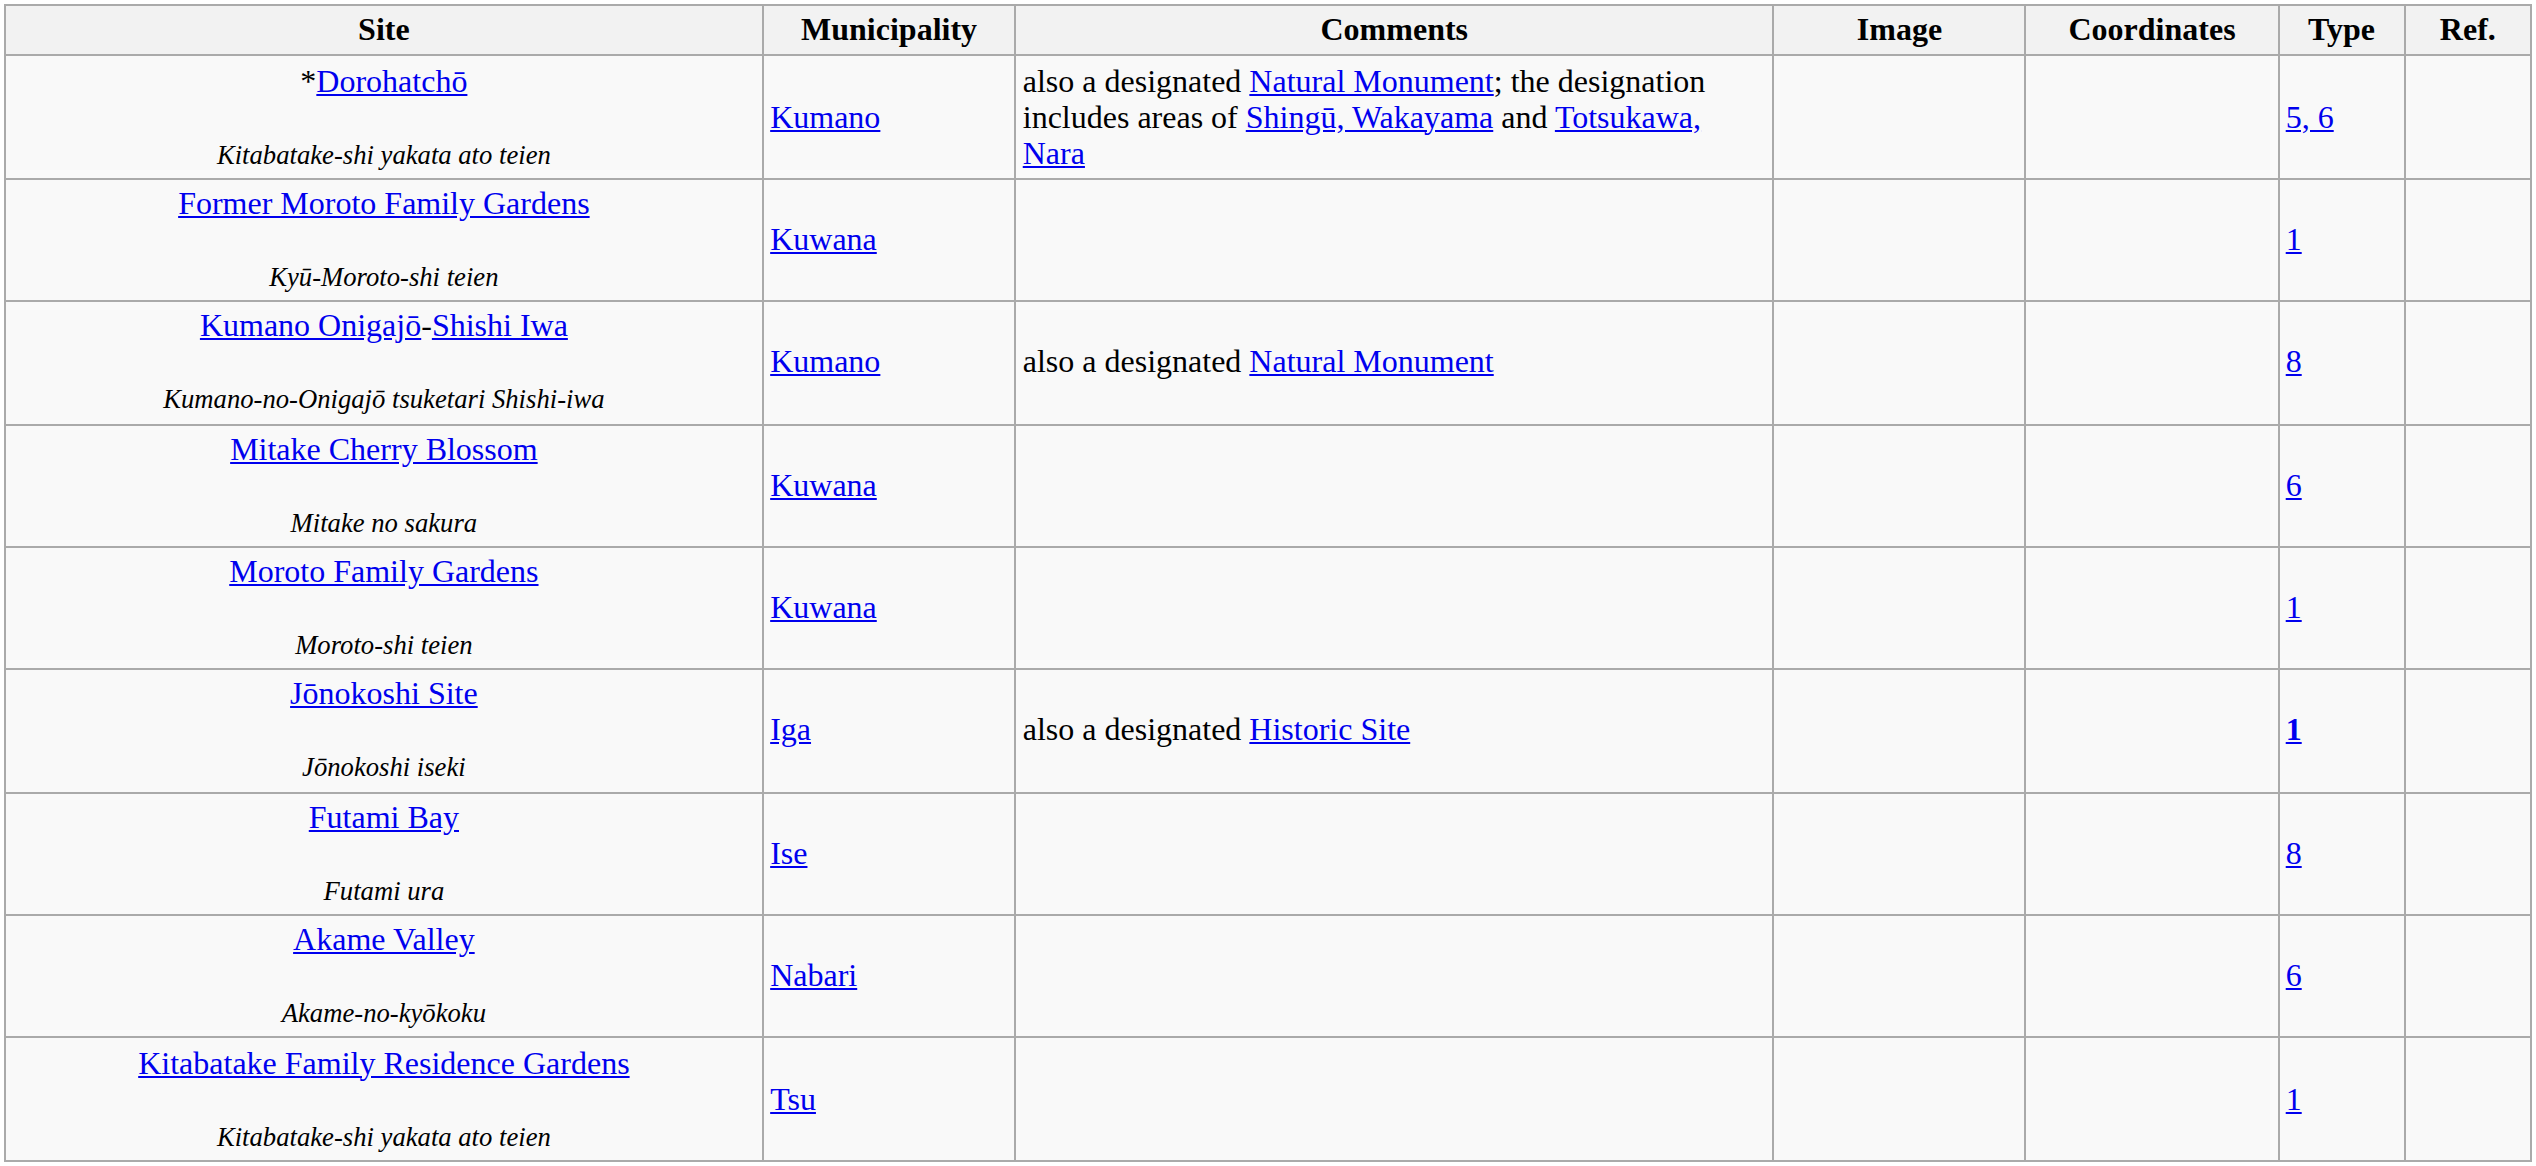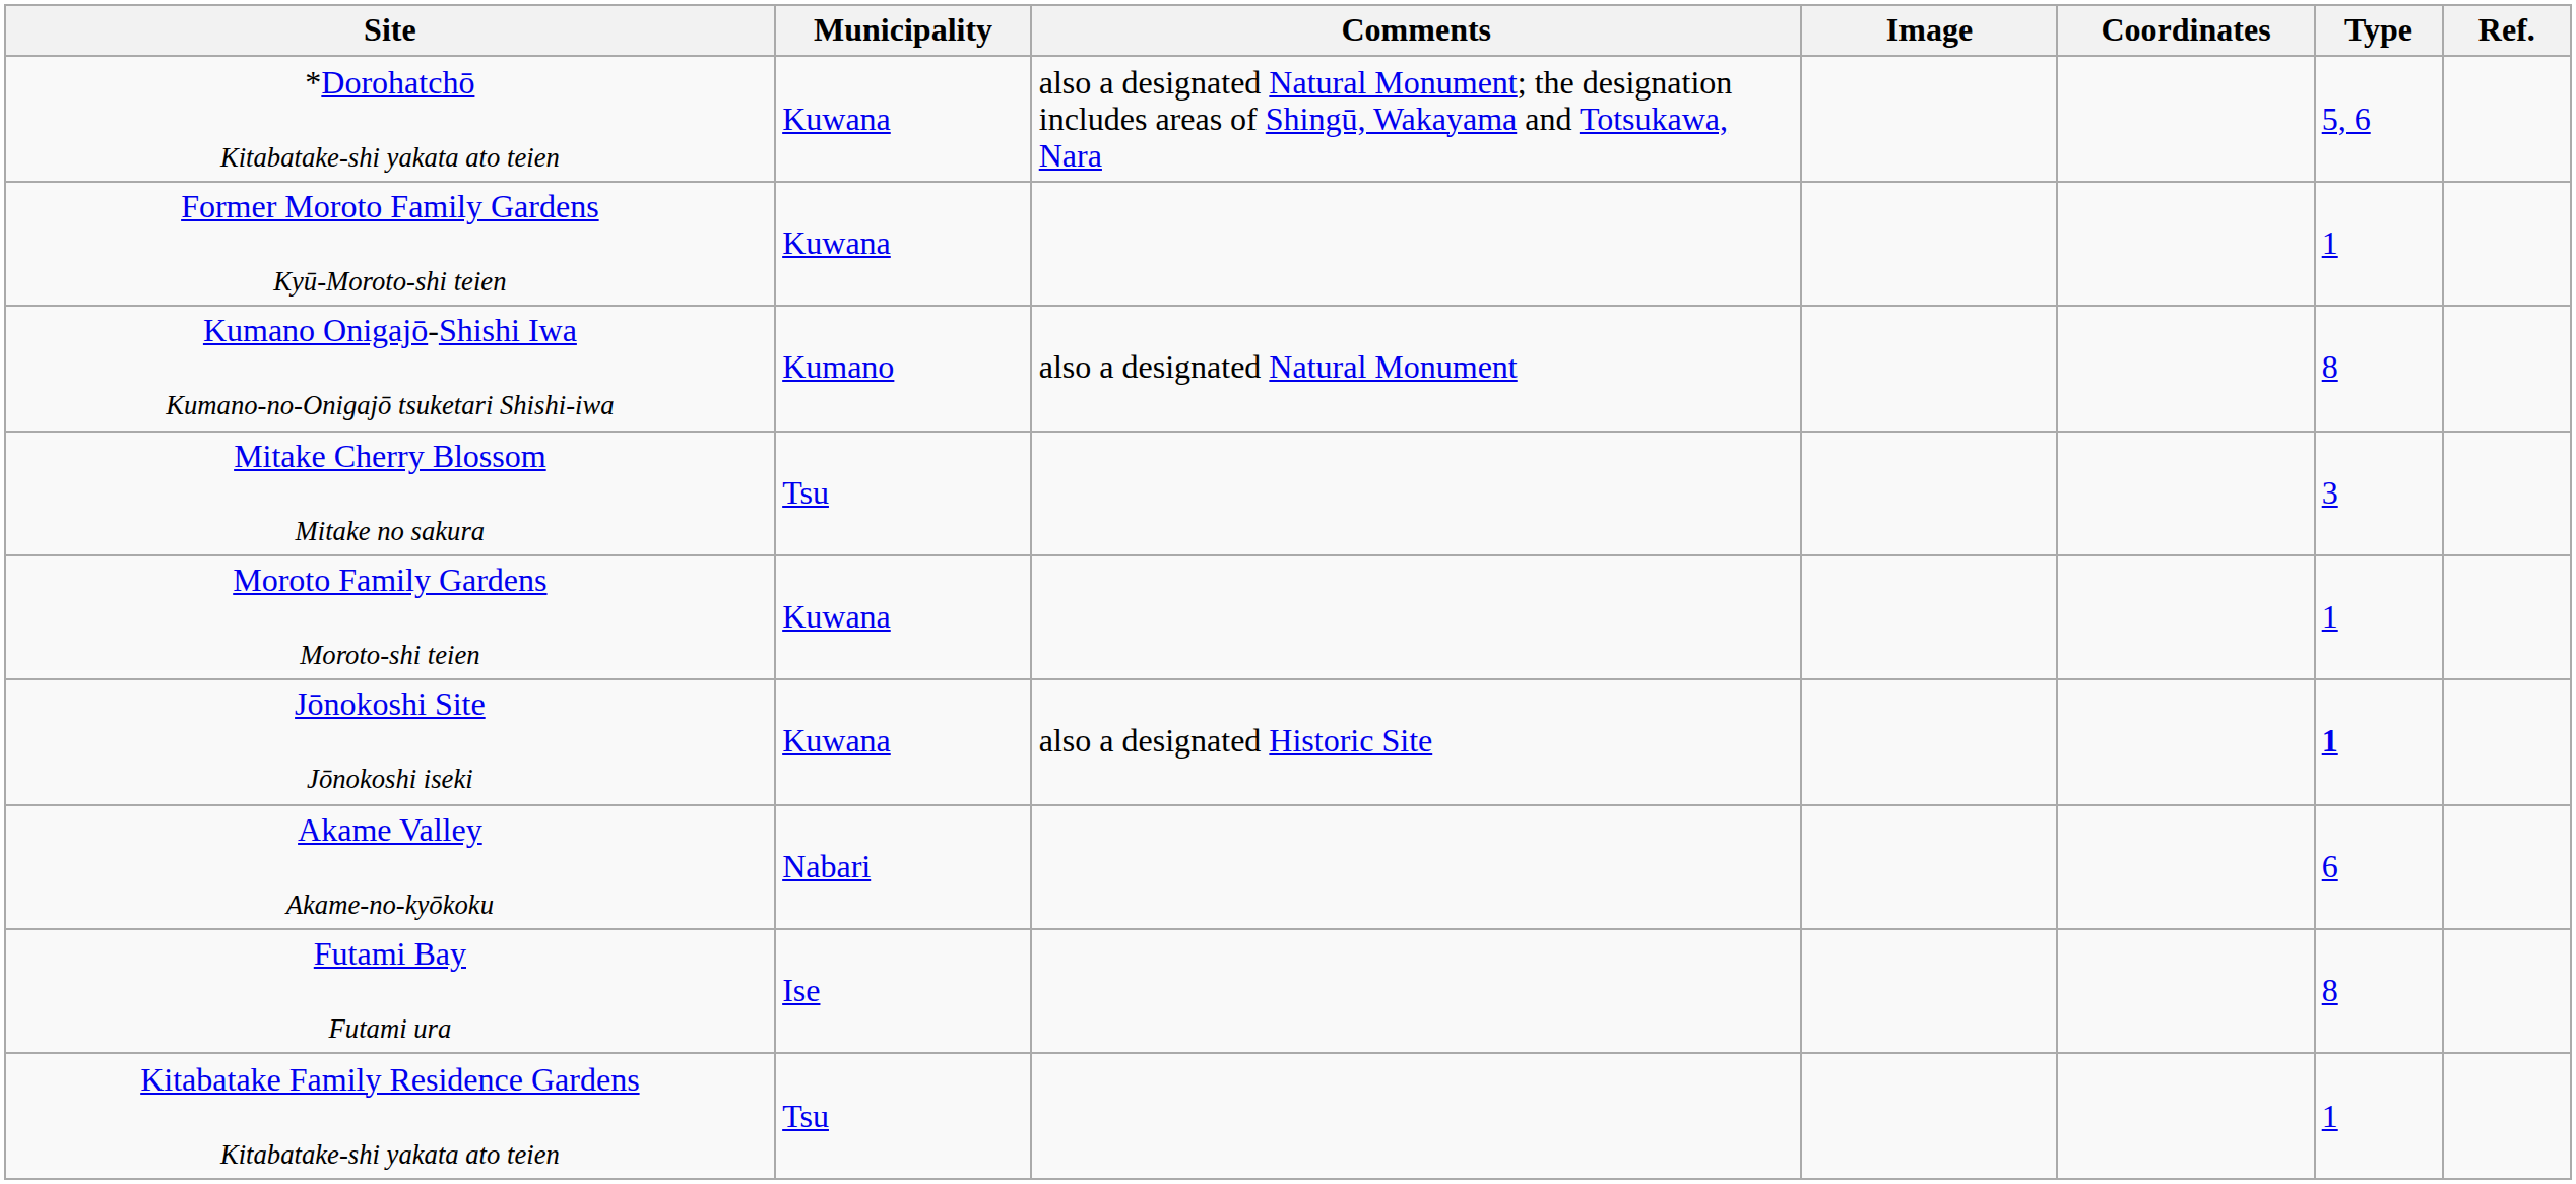 <table class="wikitable sortable"  style="width:100%;">
 <tr>
 <th width="30%" align="left">Site</th>
 <th width="10%" align="left">Municipality</th>
 <th width="30%" align="left" class="unsortable">Comments</th>
 <th width="10%" align="left"  class="unsortable">Image</th>
 <th width="10%" align="left" class="unsortable">Coordinates</th>
 <th width="5%" align="left">Type</th>
 <th width="5%" align="left"  class="unsortable">Ref.</th>
 </tr>
 <tr>
 <td align="center">*<a href='#'>Dorohatchō</a><br><br><small><em>Kitabatake-shi yakata ato teien</em></small></td>
-<td><a href='#'>Kumano</a></td>
+<td><a href='#'>Kuwana</a></td>
 <td>also a designated <a href='#'>Natural Monument</a>; the designation includes areas of <a href='#'>Shingū, Wakayama</a> and <a href='#'>Totsukawa, Nara</a></td>
 <td></td>
 <td></td>
 <td><a href='#'>5, 6</a></td>
 <td></td>
 </tr>
 <tr>
 <td align="center"><a href='#'>Former Moroto Family Gardens</a><br><br><small><em>Kyū-Moroto-shi teien</em></small></td>
 <td><a href='#'>Kuwana</a></td>
 <td></td>
 <td></td>
 <td></td>
 <td><a href='#'>1</a></td>
 <td></td>
 </tr>
 <tr>
 <td align="center"><a href='#'>Kumano Onigajō</a>-<a href='#'>Shishi Iwa</a><br><br><small><em>Kumano-no-Onigajō tsuketari Shishi-iwa</em></small></td>
 <td><a href='#'>Kumano</a></td>
 <td>also a designated <a href='#'>Natural Monument</a></td>
 <td></td>
 <td></td>
 <td><a href='#'>8</a></td>
 <td></td>
 </tr>
 <tr>
 <td align="center"><a href='#'>Mitake Cherry Blossom</a><br><br><small><em>Mitake no sakura</em></small></td>
-<td><a href='#'>Kuwana</a></td>
+<td><a href='#'>Tsu</a></td>
 <td></td>
 <td></td>
 <td></td>
-<td><a href='#'>6</a></td>
+<td><a href='#'>3</a></td>
 <td></td>
 </tr>
 <tr>
 <td align="center"><a href='#'>Moroto Family Gardens</a><br><br><small><em>Moroto-shi teien</em></small></td>
 <td><a href='#'>Kuwana</a></td>
 <td></td>
 <td></td>
 <td></td>
 <td><a href='#'>1</a></td>
 <td></td>
 </tr>
 <tr>
 <td align="center"><a href='#'>Jōnokoshi Site</a><br><br><small><em>Jōnokoshi iseki</em></small></td>
-<td><a href='#'>Iga</a></td>
+<td><a href='#'>Kuwana</a></td>
 <td>also a designated <a href='#'>Historic Site</a></td>
 <td></td>
 <td></td>
 <td><strong><a href='#'>1</a></strong></td>
+<td></td>
+</tr>
+<tr>
+<td align="center"><a href='#'>Akame Valley</a><br><br><small><em>Akame-no-kyōkoku</em></small></td>
+<td><a href='#'>Nabari</a></td>
+<td></td>
+<td></td>
+<td></td>
+<td><a href='#'>6</a></td>
 <td></td>
 </tr>
 <tr>
 <td align="center"><a href='#'>Futami Bay</a><br><br><small><em>Futami ura</em></small></td>
 <td><a href='#'>Ise</a></td>
 <td></td>
 <td></td>
 <td></td>
 <td><a href='#'>8</a></td>
-<td></td>
-</tr>
-<tr>
-<td align="center"><a href='#'>Akame Valley</a><br><br><small><em>Akame-no-kyōkoku</em></small></td>
-<td><a href='#'>Nabari</a></td>
-<td></td>
-<td></td>
-<td></td>
-<td><a href='#'>6</a></td>
 <td></td>
 </tr>
 <tr>
 <td align="center"><a href='#'>Kitabatake Family Residence Gardens</a><br><br><small><em>Kitabatake-shi yakata ato teien</em></small></td>
 <td><a href='#'>Tsu</a></td>
 <td></td>
 <td></td>
 <td></td>
 <td><a href='#'>1</a></td>
 <td></td>
 </tr>
 <tr>
 </tr>
 </table>
